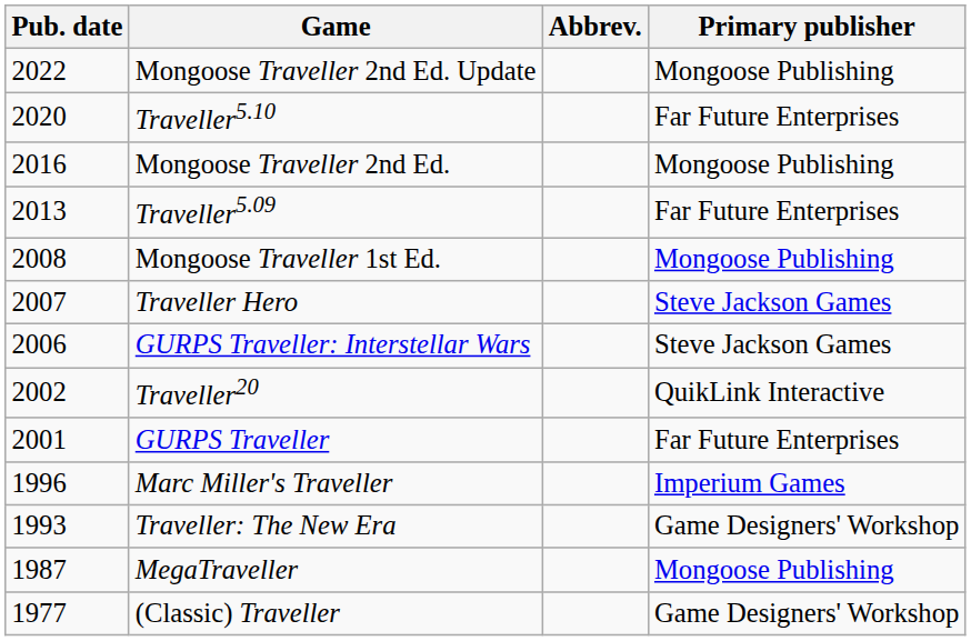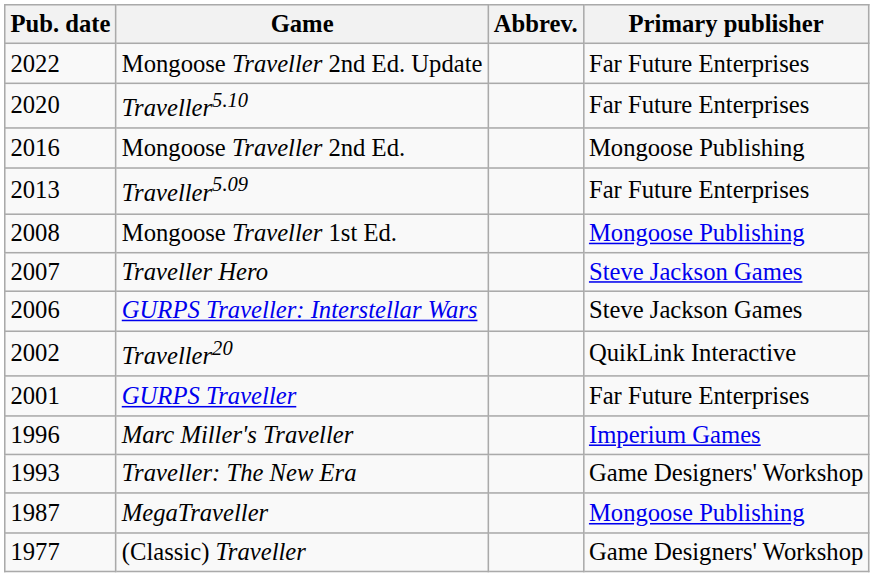 <table class="wikitable sortable">
 <tr>
 <th>Pub. date</th>
 <th>Game</th>
 <th>Abbrev.</th>
 <th>Primary publisher</th>
 </tr>
 <tr>
 <td>2022</td>
 <td>Mongoose <em>Traveller</em> 2nd Ed. Update</td>
 <td></td>
-<td>Mongoose Publishing</td>
+<td>Far Future Enterprises</td>
 </tr>
 <tr>
 <td>2020</td>
 <td><em>Traveller<sup>5.10</sup></em></td>
 <td></td>
 <td>Far Future Enterprises</td>
 </tr>
 <tr>
 <td>2016</td>
 <td>Mongoose <em>Traveller</em> 2nd Ed.</td>
 <td></td>
 <td>Mongoose Publishing</td>
 </tr>
 <tr>
 <td>2013</td>
 <td><em>Traveller<sup>5.09</sup></em></td>
 <td></td>
 <td>Far Future Enterprises</td>
 </tr>
 <tr>
 <td>2008</td>
 <td>Mongoose <em>Traveller</em> 1st Ed.</td>
 <td></td>
 <td><a href='#'>Mongoose Publishing</a></td>
 </tr>
 <tr>
 <td>2007</td>
 <td><em>Traveller Hero</em></td>
 <td></td>
 <td><a href='#'>Steve Jackson Games</a></td>
 </tr>
 <tr>
 <td>2006</td>
 <td><em><a href='#'>GURPS Traveller: Interstellar Wars</a></em></td>
 <td></td>
 <td>Steve Jackson Games</td>
 </tr>
 <tr>
 <td>2002</td>
 <td><em>Traveller<sup>20</sup></em></td>
 <td></td>
 <td>QuikLink Interactive</td>
 </tr>
 <tr>
 <td>2001</td>
 <td><em><a href='#'>GURPS Traveller</a></em></td>
 <td></td>
 <td>Far Future Enterprises</td>
 </tr>
 <tr>
 <td>1996</td>
 <td><em>Marc Miller's Traveller</em></td>
 <td></td>
 <td><a href='#'>Imperium Games</a></td>
 </tr>
 <tr>
 <td>1993</td>
 <td><em>Traveller: The New Era</em></td>
 <td></td>
 <td>Game Designers' Workshop</td>
 </tr>
 <tr>
 <td>1987</td>
 <td><em>MegaTraveller</em></td>
 <td></td>
 <td><a href='#'>Mongoose Publishing</a></td>
 </tr>
 <tr>
 <td>1977</td>
 <td>(Classic) <em>Traveller</em></td>
 <td></td>
 <td>Game Designers' Workshop</td>
 </tr>
 </table>
